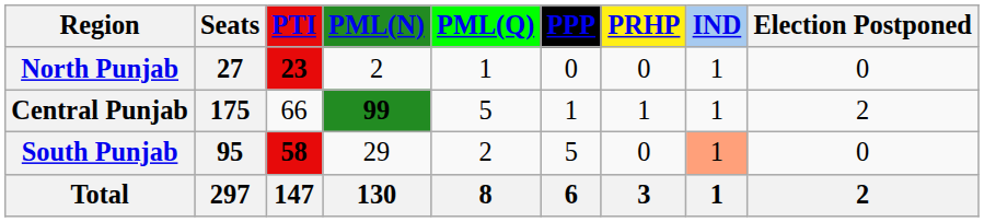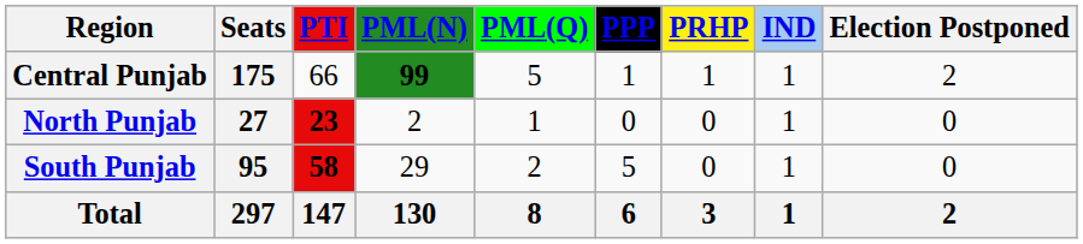 <table class="wikitable sortable" style="text-align:center;">
 <tr>
 <th>Region</th>
 <th>Seats</th>
 <td style="background:#E70A0A;"><a href='#'><span><strong>PTI</strong></span></a></td>
 <td style="background:#228b22;"><a href='#'><span><strong>PML(N)</strong></span></a></td>
 <td style="background:#00ff00;"><a href='#'><span><strong>PML(Q)</strong></span></a></td>
 <td style="background:#000000;"><a href='#'><span><strong>PPP</strong></span></a></td>
 <td style="background:#ffef14;"><a href='#'><span><strong>PRHP</strong></span></a></td>
 <td style="background:#a6caf0;"><a href='#'><span><strong>IND</strong></span></a></td>
 <th>Election Postponed</th>
 </tr>
 <tr>
+<th>Central Punjab</th>
+<th>175</th>
+<td>66</td>
+<td bgcolor="#228b22"><span><strong>99</strong></span></td>
+<td>5</td>
+<td>1</td>
+<td>1</td>
+<td>1</td>
+<td>2</td>
+</tr>
+<tr>
 <th><a href='#'>North Punjab</a></th>
 <th>27</th>
 <td bgcolor="#E70A0A"><span><strong>23</strong></span></td>
 <td>2</td>
 <td>1</td>
 <td>0</td>
 <td>0</td>
 <td>1</td>
 <td>0</td>
 </tr>
 <tr>
-<th>Central Punjab</th>
-<th>175</th>
-<td>66</td>
-<td bgcolor="#228b22"><span><strong>99</strong></span></td>
-<td>5</td>
-<td>1</td>
-<td>1</td>
-<td>1</td>
-<td>2</td>
-</tr>
-<tr>
 <th><a href='#'>South Punjab</a></th>
 <th>95</th>
 <td bgcolor="#E70A0A"><span><strong>58</strong></span></td>
 <td>29</td>
 <td>2</td>
 <td>5</td>
 <td>0</td>
-<td style="background: lightsalmon;">1</td>
+<td>1</td>
 <td>0</td>
 </tr>
 <tr>
 <th>Total</th>
 <th>297</th>
 <th>147</th>
 <th>130</th>
 <th>8</th>
 <th>6</th>
 <th>3</th>
 <th>1</th>
 <th>2</th>
 </tr>
 </table>
